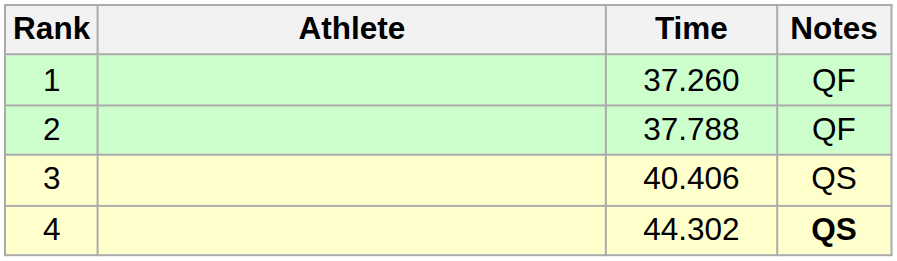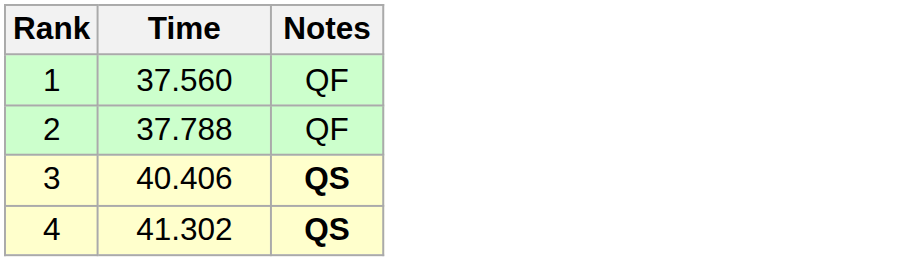 <table class=wikitable style="text-align:center">
 <tr>
 <th width=40>Rank</th>
-<th width=250>Athlete</th>
 <th width=80>Time</th>
 <th width=50>Notes</th>
 </tr>
 <tr bgcolor="ccffcc">
 <td>1</td>
-<td align=left></td>
-<td>37.260</td>
+<td>37.560</td>
 <td>QF</td>
 </tr>
 <tr bgcolor="ccffcc">
 <td>2</td>
-<td align=left></td>
 <td>37.788</td>
 <td>QF</td>
 </tr>
 <tr bgcolor="#ffffcc">
 <td>3</td>
-<td align=left></td>
 <td>40.406</td>
-<td>QS</td>
+<td><strong>QS</strong></td>
 </tr>
 <tr bgcolor="#ffffcc">
 <td>4</td>
-<td align=left></td>
-<td>44.302</td>
+<td>41.302</td>
 <td><strong>QS</strong></td>
 </tr>
 </table>
